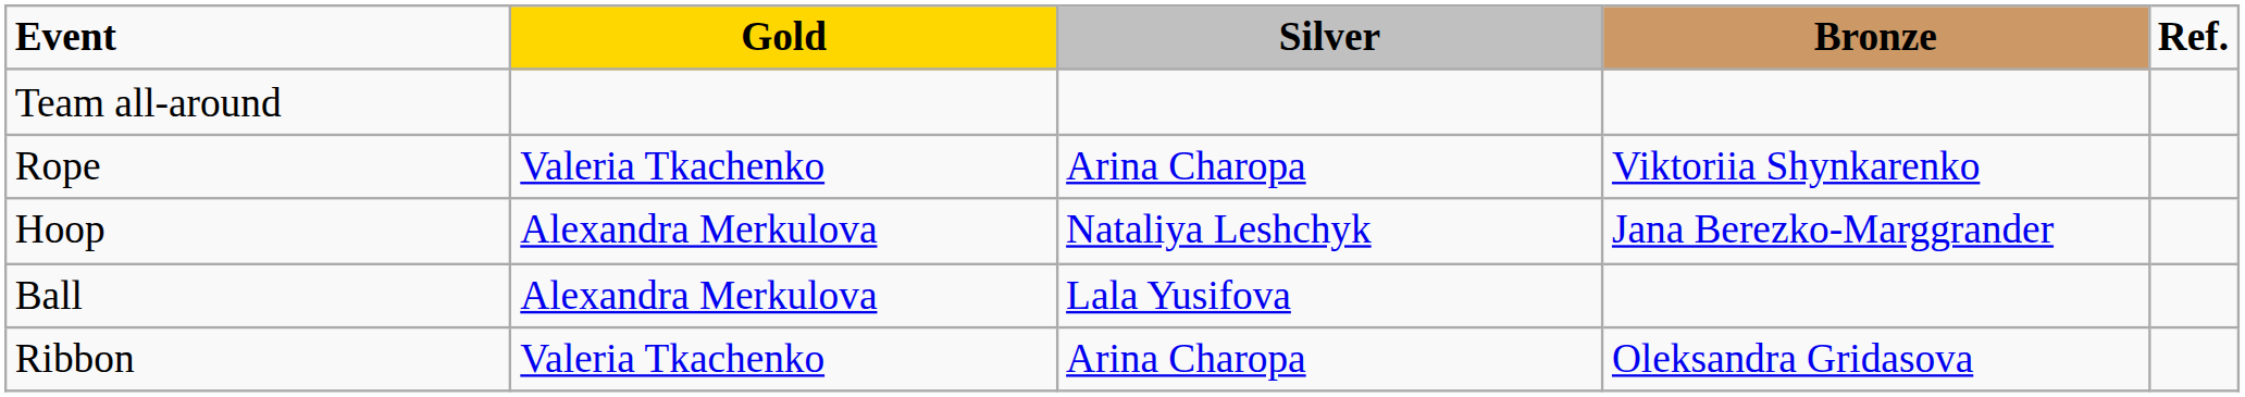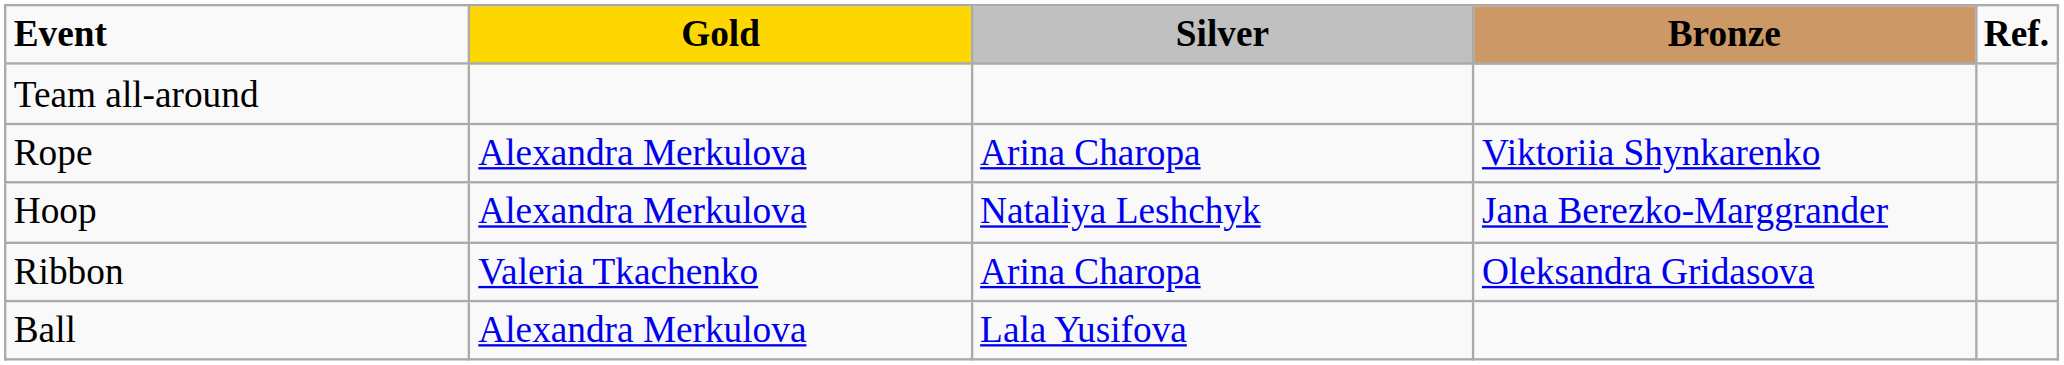 <table class="wikitable">
 <tr>
 <td style="width:12em;"><strong>Event</strong></td>
 <td style="text-align:center; background:gold; width:13em;"><strong>Gold</strong></td>
 <td style="text-align:center; background:silver; width:13em;"><strong>Silver</strong></td>
 <td style="text-align:center; background:#c96; width:13em;"><strong>Bronze</strong></td>
 <td style="width:1em;"><strong>Ref.</strong></td>
 </tr>
 <tr>
 <td>Team all-around</td>
 <td><br></td>
 <td><br></td>
 <td><br></td>
 <td></td>
 </tr>
 <tr>
 <td>Rope</td>
-<td> <a href='#'>Valeria Tkachenko</a></td>
+<td> <a href='#'>Alexandra Merkulova</a></td>
 <td> <a href='#'>Arina Charopa</a></td>
 <td> <a href='#'>Viktoriia Shynkarenko</a></td>
 <td></td>
 </tr>
 <tr>
 <td>Hoop</td>
 <td> <a href='#'>Alexandra Merkulova</a></td>
 <td> <a href='#'>Nataliya Leshchyk</a></td>
 <td> <a href='#'>Jana Berezko-Marggrander</a></td>
 <td></td>
 </tr>
 <tr>
+<td>Ribbon</td>
+<td> <a href='#'>Valeria Tkachenko</a></td>
+<td> <a href='#'>Arina Charopa</a></td>
+<td> <a href='#'>Oleksandra Gridasova</a></td>
+<td></td>
+</tr>
+<tr>
 <td>Ball</td>
 <td> <a href='#'>Alexandra Merkulova</a></td>
 <td> <a href='#'>Lala Yusifova</a></td>
 <td></td>
 <td></td>
 </tr>
-<tr>
-<td>Ribbon</td>
-<td> <a href='#'>Valeria Tkachenko</a></td>
-<td> <a href='#'>Arina Charopa</a></td>
-<td> <a href='#'>Oleksandra Gridasova</a></td>
-<td></td>
-</tr>
 </table>
